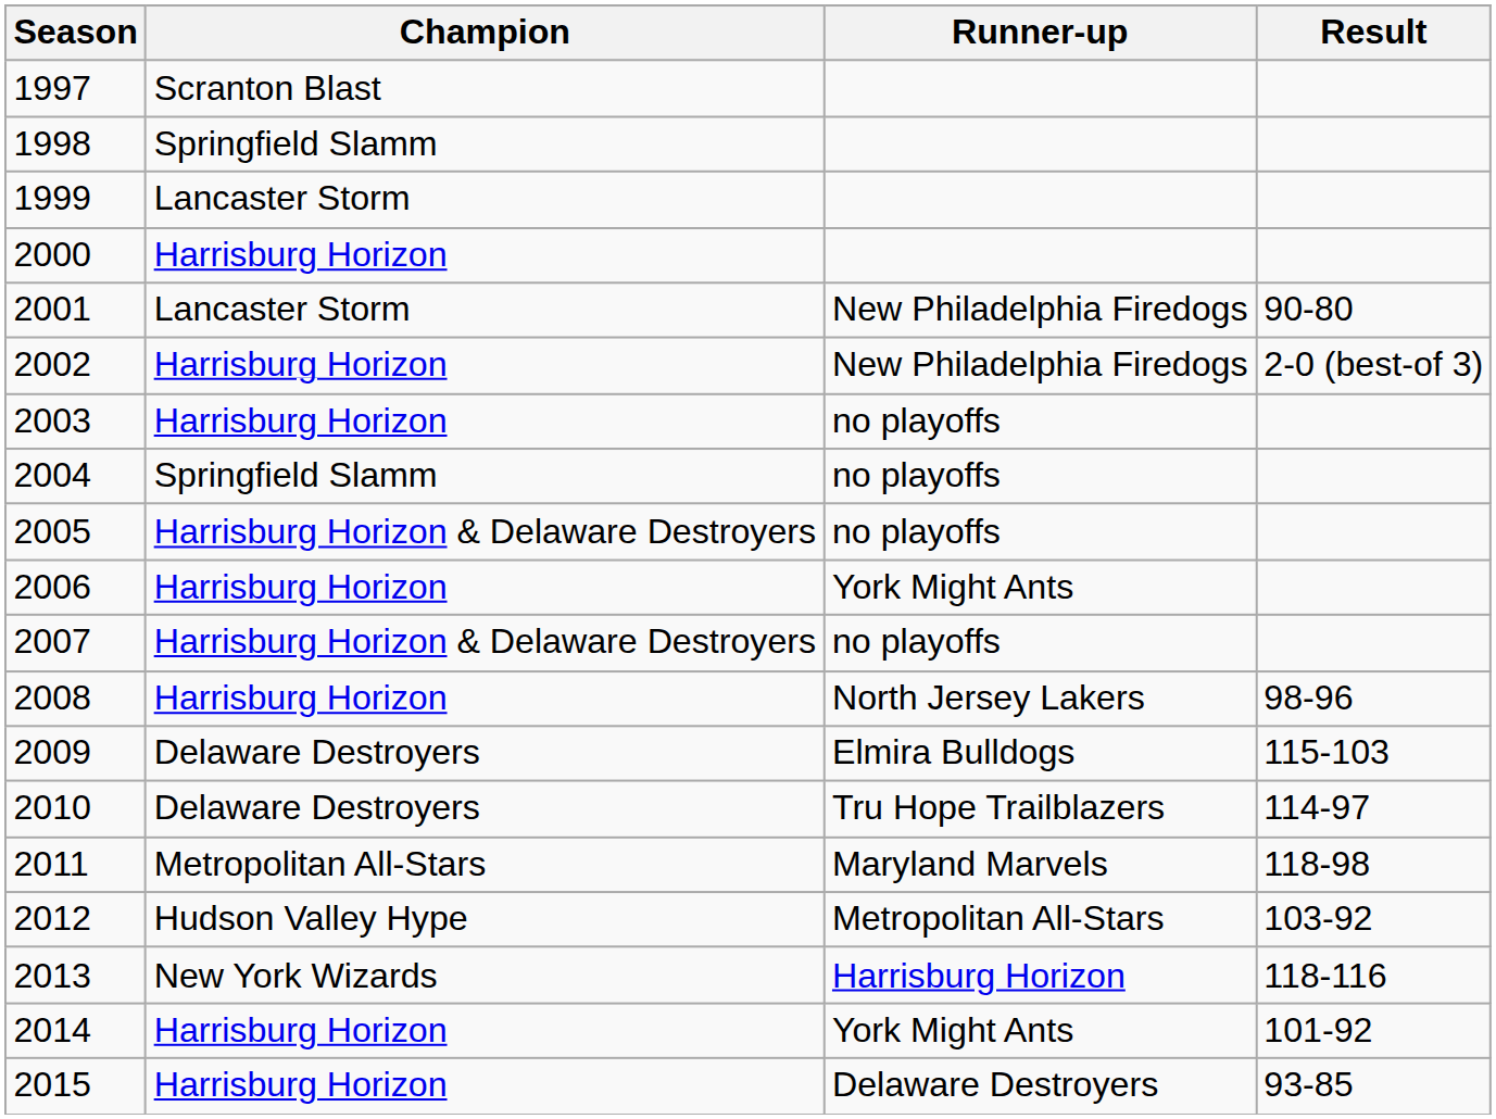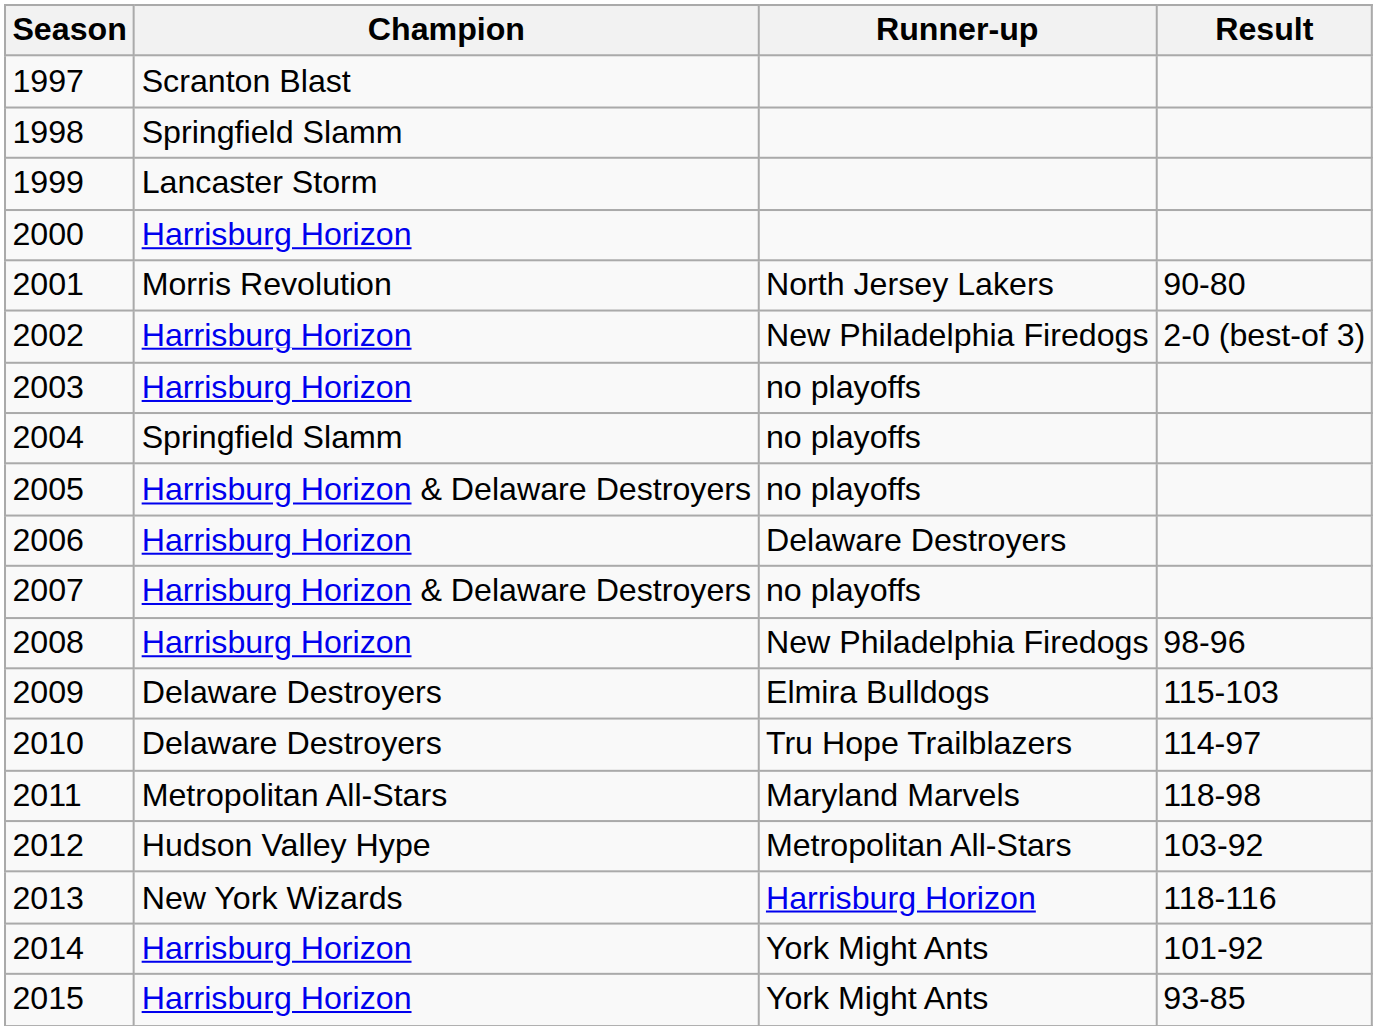 <table class="wikitable">
 <tr>
 <th>Season</th>
 <th>Champion</th>
 <th>Runner-up</th>
 <th>Result</th>
 </tr>
 <tr>
 <td>1997</td>
 <td>Scranton Blast</td>
 <td></td>
 <td></td>
 </tr>
 <tr>
 <td>1998</td>
 <td>Springfield Slamm</td>
 <td></td>
 <td></td>
 </tr>
 <tr>
 <td>1999</td>
 <td>Lancaster Storm</td>
 <td></td>
 <td></td>
 </tr>
 <tr>
 <td>2000</td>
 <td><a href='#'>Harrisburg Horizon</a></td>
 <td></td>
 <td></td>
 </tr>
 <tr>
 <td>2001</td>
-<td>Lancaster Storm</td>
-<td>New Philadelphia Firedogs</td>
+<td>Morris Revolution</td>
+<td>North Jersey Lakers</td>
 <td>90-80</td>
 </tr>
 <tr>
 <td>2002</td>
 <td><a href='#'>Harrisburg Horizon</a></td>
 <td>New Philadelphia Firedogs</td>
 <td>2-0 (best-of 3)</td>
 </tr>
 <tr>
 <td>2003</td>
 <td><a href='#'>Harrisburg Horizon</a></td>
 <td>no playoffs</td>
 <td></td>
 </tr>
 <tr>
 <td>2004</td>
 <td>Springfield Slamm</td>
 <td>no playoffs</td>
 <td></td>
 </tr>
 <tr>
 <td>2005</td>
 <td><a href='#'>Harrisburg Horizon</a> & Delaware Destroyers</td>
 <td>no playoffs</td>
 <td></td>
 </tr>
 <tr>
 <td>2006</td>
 <td><a href='#'>Harrisburg Horizon</a></td>
-<td>York Might Ants</td>
+<td>Delaware Destroyers</td>
 <td></td>
 </tr>
 <tr>
 <td>2007</td>
 <td><a href='#'>Harrisburg Horizon</a> & Delaware Destroyers</td>
 <td>no playoffs</td>
 <td></td>
 </tr>
 <tr>
 <td>2008</td>
 <td><a href='#'>Harrisburg Horizon</a></td>
-<td>North Jersey Lakers</td>
+<td>New Philadelphia Firedogs</td>
 <td>98-96</td>
 </tr>
 <tr>
 <td>2009</td>
 <td>Delaware Destroyers</td>
 <td>Elmira Bulldogs</td>
 <td>115-103</td>
 </tr>
 <tr>
 <td>2010</td>
 <td>Delaware Destroyers</td>
 <td>Tru Hope Trailblazers</td>
 <td>114-97</td>
 </tr>
 <tr>
 <td>2011</td>
 <td>Metropolitan All-Stars</td>
 <td>Maryland Marvels</td>
 <td>118-98</td>
 </tr>
 <tr>
 <td>2012</td>
 <td>Hudson Valley Hype</td>
 <td>Metropolitan All-Stars</td>
 <td>103-92</td>
 </tr>
 <tr>
 <td>2013</td>
 <td>New York Wizards</td>
 <td><a href='#'>Harrisburg Horizon</a></td>
 <td>118-116</td>
 </tr>
 <tr>
 <td>2014</td>
 <td><a href='#'>Harrisburg Horizon</a></td>
 <td>York Might Ants</td>
 <td>101-92</td>
 </tr>
 <tr>
 <td>2015</td>
 <td><a href='#'>Harrisburg Horizon</a></td>
-<td>Delaware Destroyers</td>
+<td>York Might Ants</td>
 <td>93-85</td>
 </tr>
 </table>
